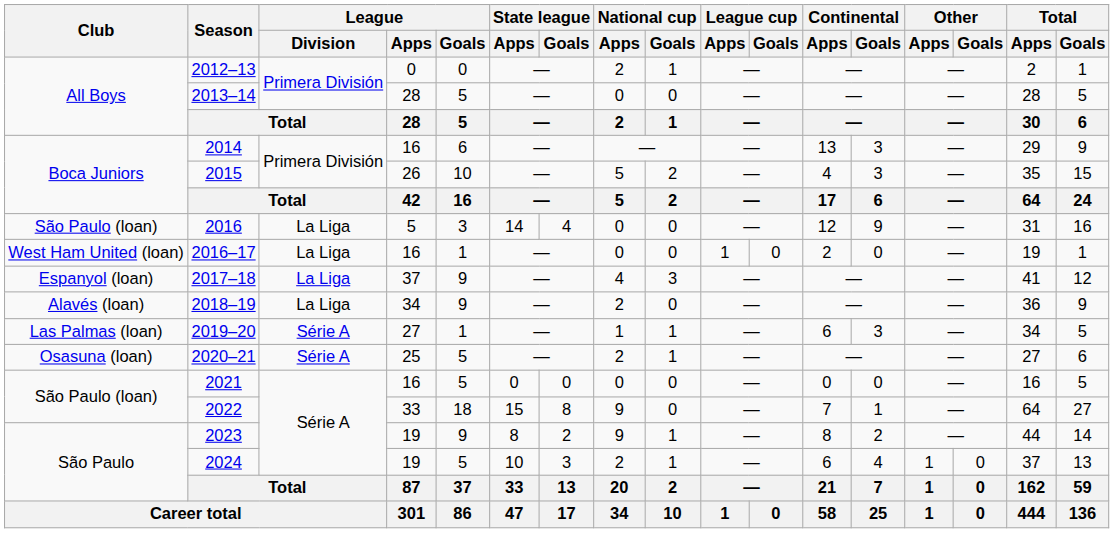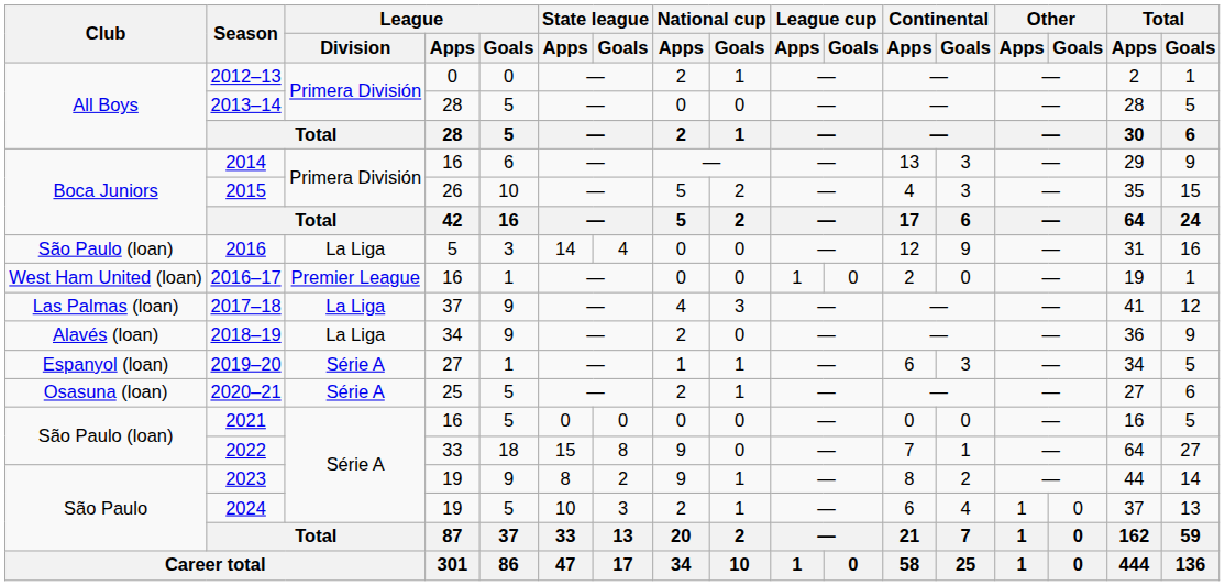 <table class="wikitable" style="text-align: center;">
 <tr>
 <th rowspan="2">Club</th>
 <th rowspan="2">Season</th>
 <th colspan="3">League</th>
 <th colspan="2">State league</th>
 <th colspan="2">National cup</th>
 <th colspan="2">League cup</th>
 <th colspan="2">Continental</th>
 <th colspan="2">Other</th>
 <th colspan="2">Total</th>
 </tr>
 <tr>
 <th>Division</th>
 <th>Apps</th>
 <th>Goals</th>
 <th>Apps</th>
 <th>Goals</th>
 <th>Apps</th>
 <th>Goals</th>
 <th>Apps</th>
 <th>Goals</th>
 <th>Apps</th>
 <th>Goals</th>
 <th>Apps</th>
 <th>Goals</th>
 <th>Apps</th>
 <th>Goals</th>
 </tr>
 <tr>
 <td rowspan="3"><a href='#'>All Boys</a></td>
 <td><a href='#'>2012–13</a></td>
 <td rowspan="2"><a href='#'>Primera División</a></td>
 <td>0</td>
 <td>0</td>
 <td colspan="2">—</td>
 <td>2</td>
 <td>1</td>
 <td colspan="2">—</td>
 <td colspan="2">—</td>
 <td colspan="2">—</td>
 <td>2</td>
 <td>1</td>
 </tr>
 <tr>
 <td><a href='#'>2013–14</a></td>
 <td>28</td>
 <td>5</td>
 <td colspan="2">—</td>
 <td>0</td>
 <td>0</td>
 <td colspan="2">—</td>
 <td colspan="2">—</td>
 <td colspan="2">—</td>
 <td>28</td>
 <td>5</td>
 </tr>
 <tr>
 <th colspan="2">Total</th>
 <th>28</th>
 <th>5</th>
 <th colspan="2">—</th>
 <th>2</th>
 <th>1</th>
 <th colspan="2">—</th>
 <th colspan="2">—</th>
 <th colspan="2">—</th>
 <th>30</th>
 <th>6</th>
 </tr>
 <tr>
 <td rowspan="3"><a href='#'>Boca Juniors</a></td>
 <td><a href='#'>2014</a></td>
 <td rowspan="2">Primera División</td>
 <td>16</td>
 <td>6</td>
 <td colspan="2">—</td>
 <td colspan="2">—</td>
 <td colspan="2">—</td>
 <td>13</td>
 <td>3</td>
 <td colspan="2">—</td>
 <td>29</td>
 <td>9</td>
 </tr>
 <tr>
 <td><a href='#'>2015</a></td>
 <td>26</td>
 <td>10</td>
 <td colspan="2">—</td>
 <td>5</td>
 <td>2</td>
 <td colspan="2">—</td>
 <td>4</td>
 <td>3</td>
 <td colspan="2">—</td>
 <td>35</td>
 <td>15</td>
 </tr>
 <tr>
 <th colspan="2">Total</th>
 <th>42</th>
 <th>16</th>
 <th colspan="2">—</th>
 <th>5</th>
 <th>2</th>
 <th colspan="2">—</th>
 <th>17</th>
 <th>6</th>
 <th colspan="2">—</th>
 <th>64</th>
 <th>24</th>
 </tr>
 <tr>
 <td><a href='#'>São Paulo</a> (loan)</td>
 <td><a href='#'>2016</a></td>
 <td>La Liga</td>
 <td>5</td>
 <td>3</td>
 <td>14</td>
 <td>4</td>
 <td>0</td>
 <td>0</td>
 <td colspan="2">—</td>
 <td>12</td>
 <td>9</td>
 <td colspan="2">—</td>
 <td>31</td>
 <td>16</td>
 </tr>
 <tr>
 <td><a href='#'>West Ham United</a> (loan)</td>
 <td><a href='#'>2016–17</a></td>
-<td>La Liga</td>
+<td><a href='#'>Premier League</a></td>
 <td>16</td>
 <td>1</td>
 <td colspan="2">—</td>
 <td>0</td>
 <td>0</td>
 <td>1</td>
 <td>0</td>
 <td>2</td>
 <td>0</td>
 <td colspan="2">—</td>
 <td>19</td>
 <td>1</td>
 </tr>
 <tr>
-<td><a href='#'>Espanyol</a> (loan)</td>
+<td><a href='#'>Las Palmas</a> (loan)</td>
 <td><a href='#'>2017–18</a></td>
 <td><a href='#'>La Liga</a></td>
 <td>37</td>
 <td>9</td>
 <td colspan="2">—</td>
 <td>4</td>
 <td>3</td>
 <td colspan="2">—</td>
 <td colspan="2">—</td>
 <td colspan="2">—</td>
 <td>41</td>
 <td>12</td>
 </tr>
 <tr>
 <td><a href='#'>Alavés</a> (loan)</td>
 <td><a href='#'>2018–19</a></td>
 <td>La Liga</td>
 <td>34</td>
 <td>9</td>
 <td colspan="2">—</td>
 <td>2</td>
 <td>0</td>
 <td colspan="2">—</td>
 <td colspan="2">—</td>
 <td colspan="2">—</td>
 <td>36</td>
 <td>9</td>
 </tr>
 <tr>
-<td><a href='#'>Las Palmas</a> (loan)</td>
+<td><a href='#'>Espanyol</a> (loan)</td>
 <td><a href='#'>2019–20</a></td>
 <td><a href='#'>Série A</a></td>
 <td>27</td>
 <td>1</td>
 <td colspan="2">—</td>
 <td>1</td>
 <td>1</td>
 <td colspan="2">—</td>
 <td>6</td>
 <td>3</td>
 <td colspan="2">—</td>
 <td>34</td>
 <td>5</td>
 </tr>
 <tr>
 <td><a href='#'>Osasuna</a> (loan)</td>
 <td><a href='#'>2020–21</a></td>
 <td><a href='#'>Série A</a></td>
 <td>25</td>
 <td>5</td>
 <td colspan="2">—</td>
 <td>2</td>
 <td>1</td>
 <td colspan="2">—</td>
 <td colspan="2">—</td>
 <td colspan="2">—</td>
 <td>27</td>
 <td>6</td>
 </tr>
 <tr>
 <td rowspan="2">São Paulo (loan)</td>
 <td><a href='#'>2021</a></td>
 <td rowspan="4">Série A</td>
 <td>16</td>
 <td>5</td>
 <td>0</td>
 <td>0</td>
 <td>0</td>
 <td>0</td>
 <td colspan="2">—</td>
 <td>0</td>
 <td>0</td>
 <td colspan="2">—</td>
 <td>16</td>
 <td>5</td>
 </tr>
 <tr>
 <td><a href='#'>2022</a></td>
 <td>33</td>
 <td>18</td>
 <td>15</td>
 <td>8</td>
 <td>9</td>
 <td>0</td>
 <td colspan="2">—</td>
 <td>7</td>
 <td>1</td>
 <td colspan="2">—</td>
 <td>64</td>
 <td>27</td>
 </tr>
 <tr>
 <td rowspan="3">São Paulo</td>
 <td><a href='#'>2023</a></td>
 <td>19</td>
 <td>9</td>
 <td>8</td>
 <td>2</td>
 <td>9</td>
 <td>1</td>
 <td colspan="2">—</td>
 <td>8</td>
 <td>2</td>
 <td colspan="2">—</td>
 <td>44</td>
 <td>14</td>
 </tr>
 <tr>
 <td><a href='#'>2024</a></td>
 <td>19</td>
 <td>5</td>
 <td>10</td>
 <td>3</td>
 <td>2</td>
 <td>1</td>
 <td colspan="2">—</td>
 <td>6</td>
 <td>4</td>
 <td>1</td>
 <td>0</td>
 <td>37</td>
 <td>13</td>
 </tr>
 <tr>
 <th colspan="2">Total</th>
 <th>87</th>
 <th>37</th>
 <th>33</th>
 <th>13</th>
 <th>20</th>
 <th>2</th>
 <th colspan="2">—</th>
 <th>21</th>
 <th>7</th>
 <th>1</th>
 <th>0</th>
 <th>162</th>
 <th>59</th>
 </tr>
 <tr>
 <th colspan="3">Career total</th>
 <th>301</th>
 <th>86</th>
 <th>47</th>
 <th>17</th>
 <th>34</th>
 <th>10</th>
 <th>1</th>
 <th>0</th>
 <th>58</th>
 <th>25</th>
 <th>1</th>
 <th>0</th>
 <th>444</th>
 <th>136</th>
 </tr>
 </table>
